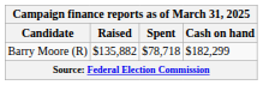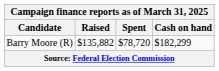 <table class="wikitable sortable">
 <tr>
 <th colspan=4>Campaign finance reports as of March 31, 2025</th>
 </tr>
 <tr style="text-align:center;">
 <th>Candidate</th>
 <th>Raised</th>
 <th>Spent</th>
 <th>Cash on hand</th>
 </tr>
 <tr>
 <td>Barry Moore (R)</td>
 <td>$135,882</td>
-<td>$78,718</td>
+<td>$78,720</td>
 <td>$182,299</td>
 </tr>
 <tr>
 <th colspan="4"><small>Source: <a href='#'>Federal Election Commission</a></small></th>
 </tr>
 </table>
